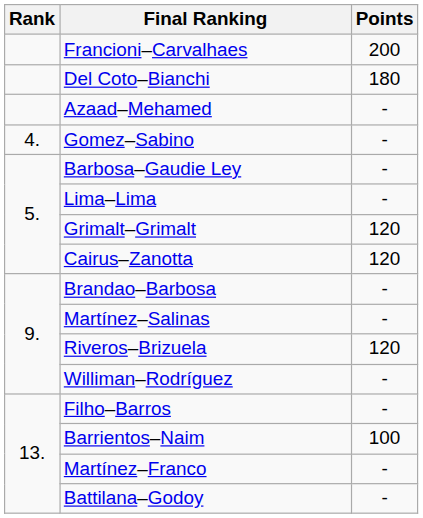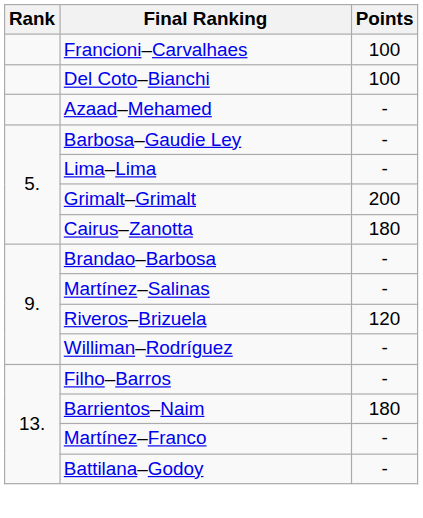 <table class="wikitable">
 <tr>
 <th>Rank</th>
 <th style="width:15em">Final Ranking</th>
 <th>Points</th>
 </tr>
 <tr>
 <td align="center"></td>
 <td> <a href='#'>Francioni</a>–<a href='#'>Carvalhaes</a></td>
-<td align="center">200</td>
+<td align="center">100</td>
 </tr>
 <tr>
 <td align="center"></td>
 <td> <a href='#'>Del Coto</a>–<a href='#'>Bianchi</a></td>
-<td align="center">180</td>
+<td align="center">100</td>
 </tr>
 <tr>
 <td align="center"></td>
 <td> <a href='#'>Azaad</a>–<a href='#'>Mehamed</a></td>
-<td align="center">-</td>
-</tr>
-<tr>
-<td align="center">4.</td>
-<td> <a href='#'>Gomez</a>–<a href='#'>Sabino</a></td>
 <td align="center">-</td>
 </tr>
 <tr>
 <td rowspan=4 align="center">5.</td>
 <td> <a href='#'>Barbosa</a>–<a href='#'>Gaudie Ley</a></td>
 <td align="center">-</td>
 </tr>
 <tr>
 <td> <a href='#'>Lima</a>–<a href='#'>Lima</a></td>
 <td align="center">-</td>
 </tr>
 <tr>
 <td> <a href='#'>Grimalt</a>–<a href='#'>Grimalt</a></td>
-<td align="center">120</td>
+<td align="center">200</td>
 </tr>
 <tr>
 <td> <a href='#'>Cairus</a>–<a href='#'>Zanotta</a></td>
-<td align="center">120</td>
+<td align="center">180</td>
 </tr>
 <tr>
 <td rowspan=4 align="center">9.</td>
 <td> <a href='#'>Brandao</a>–<a href='#'>Barbosa</a></td>
 <td align="center">-</td>
 </tr>
 <tr>
 <td> <a href='#'>Martínez</a>–<a href='#'>Salinas</a></td>
 <td align="center">-</td>
 </tr>
 <tr>
 <td> <a href='#'>Riveros</a>–<a href='#'>Brizuela</a></td>
 <td align="center">120</td>
 </tr>
 <tr>
 <td> <a href='#'>Williman</a>–<a href='#'>Rodríguez</a></td>
 <td align="center">-</td>
 </tr>
 <tr>
 <td rowspan=4 align="center">13.</td>
 <td> <a href='#'>Filho</a>–<a href='#'>Barros</a></td>
 <td align="center">-</td>
 </tr>
 <tr>
 <td> <a href='#'>Barrientos</a>–<a href='#'>Naim</a></td>
-<td align="center">100</td>
+<td align="center">180</td>
 </tr>
 <tr>
 <td> <a href='#'>Martínez</a>–<a href='#'>Franco</a></td>
 <td align="center">-</td>
 </tr>
 <tr>
 <td> <a href='#'>Battilana</a>–<a href='#'>Godoy</a></td>
 <td align="center">-</td>
 </tr>
 </table>
